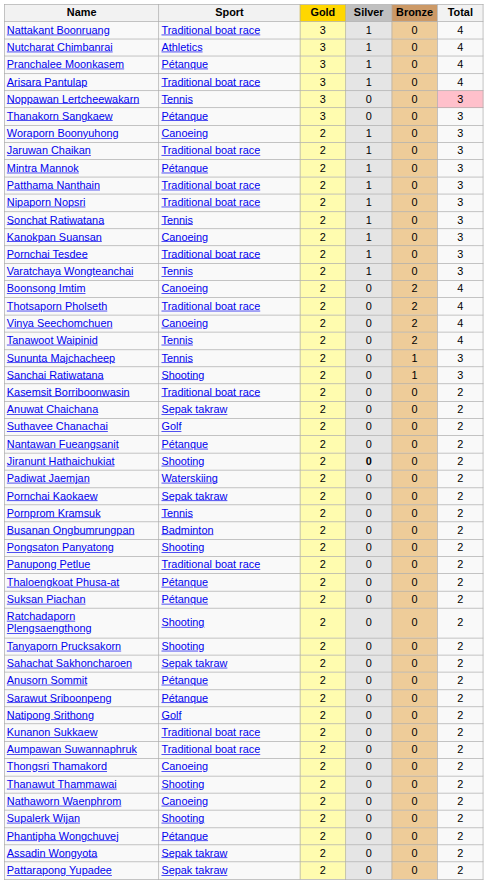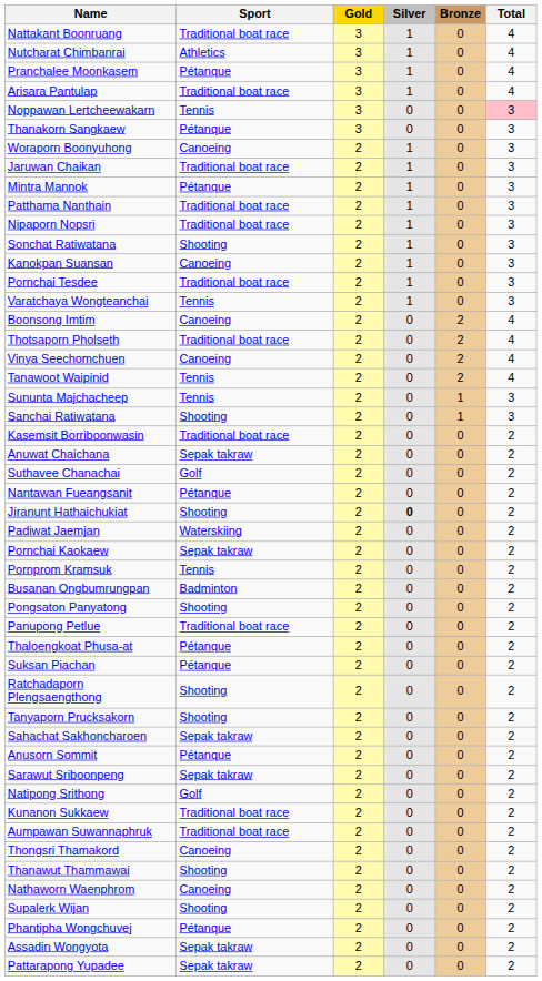 <table class="wikitable" style="text-align:center;">
 <tr>
 <th width=220>Name</th>
 <th width=200>Sport</th>
 <td bgcolor=gold width=60><strong>Gold</strong></td>
 <td bgcolor=silver width=60><strong>Silver</strong></td>
 <td bgcolor=#cc9966 width=60><strong>Bronze</strong></td>
 <th width=60>Total</th>
 </tr>
 <tr>
 <td align=left><a href='#'>Nattakant Boonruang</a></td>
 <td align=left><a href='#'>Traditional boat race</a></td>
 <td bgcolor=#fffcaf>3</td>
 <td bgcolor=#e5e5e5>1</td>
 <td bgcolor=#eecc99>0</td>
 <td>4</td>
 </tr>
 <tr>
 <td align=left><a href='#'>Nutcharat Chimbanrai</a></td>
 <td align=left><a href='#'>Athletics</a></td>
 <td bgcolor=#fffcaf>3</td>
 <td bgcolor=#e5e5e5>1</td>
 <td bgcolor=#eecc99>0</td>
 <td>4</td>
 </tr>
 <tr>
 <td align=left><a href='#'>Pranchalee Moonkasem</a></td>
 <td align=left><a href='#'>Pétanque</a></td>
 <td bgcolor=#fffcaf>3</td>
 <td bgcolor=#e5e5e5>1</td>
 <td bgcolor=#eecc99>0</td>
 <td>4</td>
 </tr>
 <tr>
 <td align=left><a href='#'>Arisara Pantulap</a></td>
 <td align=left><a href='#'>Traditional boat race</a></td>
 <td bgcolor=#fffcaf>3</td>
 <td bgcolor=#e5e5e5>1</td>
 <td bgcolor=#eecc99>0</td>
 <td>4</td>
 </tr>
 <tr>
 <td align=left><a href='#'>Noppawan Lertcheewakarn</a></td>
 <td align=left><a href='#'>Tennis</a></td>
 <td bgcolor=#fffcaf>3</td>
 <td bgcolor=#e5e5e5>0</td>
 <td bgcolor=#eecc99>0</td>
 <td style="background: pink;">3</td>
 </tr>
 <tr>
 <td align=left><a href='#'>Thanakorn Sangkaew</a></td>
 <td align=left><a href='#'>Pétanque</a></td>
 <td bgcolor=#fffcaf>3</td>
 <td bgcolor=#e5e5e5>0</td>
 <td bgcolor=#eecc99>0</td>
 <td>3</td>
 </tr>
 <tr>
 <td align=left><a href='#'>Woraporn Boonyuhong</a></td>
 <td align=left><a href='#'>Canoeing</a></td>
 <td bgcolor=#fffcaf>2</td>
 <td bgcolor=#e5e5e5>1</td>
 <td bgcolor=#eecc99>0</td>
 <td>3</td>
 </tr>
 <tr>
 <td align=left><a href='#'>Jaruwan Chaikan</a></td>
 <td align=left><a href='#'>Traditional boat race</a></td>
 <td bgcolor=#fffcaf>2</td>
 <td bgcolor=#e5e5e5>1</td>
 <td bgcolor=#eecc99>0</td>
 <td>3</td>
 </tr>
 <tr>
 <td align=left><a href='#'>Mintra Mannok</a></td>
 <td align=left><a href='#'>Pétanque</a></td>
 <td bgcolor=#fffcaf>2</td>
 <td bgcolor=#e5e5e5>1</td>
 <td bgcolor=#eecc99>0</td>
 <td>3</td>
 </tr>
 <tr>
 <td align=left><a href='#'>Patthama Nanthain</a></td>
 <td align=left><a href='#'>Traditional boat race</a></td>
 <td bgcolor=#fffcaf>2</td>
 <td bgcolor=#e5e5e5>1</td>
 <td bgcolor=#eecc99>0</td>
 <td>3</td>
 </tr>
 <tr>
 <td align=left><a href='#'>Nipaporn Nopsri</a></td>
 <td align=left><a href='#'>Traditional boat race</a></td>
 <td bgcolor=#fffcaf>2</td>
 <td bgcolor=#e5e5e5>1</td>
 <td bgcolor=#eecc99>0</td>
 <td>3</td>
 </tr>
 <tr>
 <td align=left><a href='#'>Sonchat Ratiwatana</a></td>
-<td align=left><a href='#'>Tennis</a></td>
+<td align=left><a href='#'>Shooting</a></td>
 <td bgcolor=#fffcaf>2</td>
 <td bgcolor=#e5e5e5>1</td>
 <td bgcolor=#eecc99>0</td>
 <td>3</td>
 </tr>
 <tr>
 <td align=left><a href='#'>Kanokpan Suansan</a></td>
 <td align=left><a href='#'>Canoeing</a></td>
 <td bgcolor=#fffcaf>2</td>
 <td bgcolor=#e5e5e5>1</td>
 <td bgcolor=#eecc99>0</td>
 <td>3</td>
 </tr>
 <tr>
 <td align=left><a href='#'>Pornchai Tesdee</a></td>
 <td align=left><a href='#'>Traditional boat race</a></td>
 <td bgcolor=#fffcaf>2</td>
 <td bgcolor=#e5e5e5>1</td>
 <td bgcolor=#eecc99>0</td>
 <td>3</td>
 </tr>
 <tr>
 <td align=left><a href='#'>Varatchaya Wongteanchai</a></td>
 <td align=left><a href='#'>Tennis</a></td>
 <td bgcolor=#fffcaf>2</td>
 <td bgcolor=#e5e5e5>1</td>
 <td bgcolor=#eecc99>0</td>
 <td>3</td>
 </tr>
 <tr>
 <td align=left><a href='#'>Boonsong Imtim</a></td>
 <td align=left><a href='#'>Canoeing</a></td>
 <td bgcolor=#fffcaf>2</td>
 <td bgcolor=#e5e5e5>0</td>
 <td bgcolor=#eecc99>2</td>
 <td>4</td>
 </tr>
 <tr>
 <td align=left><a href='#'>Thotsaporn Pholseth</a></td>
 <td align=left><a href='#'>Traditional boat race</a></td>
 <td bgcolor=#fffcaf>2</td>
 <td bgcolor=#e5e5e5>0</td>
 <td bgcolor=#eecc99>2</td>
 <td>4</td>
 </tr>
 <tr>
 <td align=left><a href='#'>Vinya Seechomchuen</a></td>
 <td align=left><a href='#'>Canoeing</a></td>
 <td bgcolor=#fffcaf>2</td>
 <td bgcolor=#e5e5e5>0</td>
 <td bgcolor=#eecc99>2</td>
 <td>4</td>
 </tr>
 <tr>
 <td align=left><a href='#'>Tanawoot Waipinid</a></td>
 <td align=left><a href='#'>Tennis</a></td>
 <td bgcolor=#fffcaf>2</td>
 <td bgcolor=#e5e5e5>0</td>
 <td bgcolor=#eecc99>2</td>
 <td>4</td>
 </tr>
 <tr>
 <td align=left><a href='#'>Sununta Majchacheep</a></td>
 <td align=left><a href='#'>Tennis</a></td>
 <td bgcolor=#fffcaf>2</td>
 <td bgcolor=#e5e5e5>0</td>
 <td bgcolor=#eecc99>1</td>
 <td>3</td>
 </tr>
 <tr>
 <td align=left><a href='#'>Sanchai Ratiwatana</a></td>
 <td align=left><a href='#'>Shooting</a></td>
 <td bgcolor=#fffcaf>2</td>
 <td bgcolor=#e5e5e5>0</td>
 <td bgcolor=#eecc99>1</td>
 <td>3</td>
 </tr>
 <tr>
 <td align=left><a href='#'>Kasemsit Borriboonwasin</a></td>
 <td align=left><a href='#'>Traditional boat race</a></td>
 <td bgcolor=#fffcaf>2</td>
 <td bgcolor=#e5e5e5>0</td>
 <td bgcolor=#eecc99>0</td>
 <td>2</td>
 </tr>
 <tr>
 <td align=left><a href='#'>Anuwat Chaichana</a></td>
 <td align=left><a href='#'>Sepak takraw</a></td>
 <td bgcolor=#fffcaf>2</td>
 <td bgcolor=#e5e5e5>0</td>
 <td bgcolor=#eecc99>0</td>
 <td>2</td>
 </tr>
 <tr>
 <td align=left><a href='#'>Suthavee Chanachai</a></td>
 <td align=left><a href='#'>Golf</a></td>
 <td bgcolor=#fffcaf>2</td>
 <td bgcolor=#e5e5e5>0</td>
 <td bgcolor=#eecc99>0</td>
 <td>2</td>
 </tr>
 <tr>
 <td align=left><a href='#'>Nantawan Fueangsanit</a></td>
 <td align=left><a href='#'>Pétanque</a></td>
 <td bgcolor=#fffcaf>2</td>
 <td bgcolor=#e5e5e5>0</td>
 <td bgcolor=#eecc99>0</td>
 <td>2</td>
 </tr>
 <tr>
 <td align=left><a href='#'>Jiranunt Hathaichukiat</a></td>
 <td align=left><a href='#'>Shooting</a></td>
 <td bgcolor=#fffcaf>2</td>
 <td bgcolor=#e5e5e5><strong>0</strong></td>
 <td bgcolor=#eecc99>0</td>
 <td>2</td>
 </tr>
 <tr>
 <td align=left><a href='#'>Padiwat Jaemjan</a></td>
 <td align=left><a href='#'>Waterskiing</a></td>
 <td bgcolor=#fffcaf>2</td>
 <td bgcolor=#e5e5e5>0</td>
 <td bgcolor=#eecc99>0</td>
 <td>2</td>
 </tr>
 <tr>
 <td align=left><a href='#'>Pornchai Kaokaew</a></td>
 <td align=left><a href='#'>Sepak takraw</a></td>
 <td bgcolor=#fffcaf>2</td>
 <td bgcolor=#e5e5e5>0</td>
 <td bgcolor=#eecc99>0</td>
 <td>2</td>
 </tr>
 <tr>
 <td align=left><a href='#'>Pornprom Kramsuk</a></td>
 <td align=left><a href='#'>Tennis</a></td>
 <td bgcolor=#fffcaf>2</td>
 <td bgcolor=#e5e5e5>0</td>
 <td bgcolor=#eecc99>0</td>
 <td>2</td>
 </tr>
 <tr>
 <td align=left><a href='#'>Busanan Ongbumrungpan</a></td>
 <td align=left><a href='#'>Badminton</a></td>
 <td bgcolor=#fffcaf>2</td>
 <td bgcolor=#e5e5e5>0</td>
 <td bgcolor=#eecc99>0</td>
 <td>2</td>
 </tr>
 <tr>
 <td align=left><a href='#'>Pongsaton Panyatong</a></td>
 <td align=left><a href='#'>Shooting</a></td>
 <td bgcolor=#fffcaf>2</td>
 <td bgcolor=#e5e5e5>0</td>
 <td bgcolor=#eecc99>0</td>
 <td>2</td>
 </tr>
 <tr>
 <td align=left><a href='#'>Panupong Petlue</a></td>
 <td align=left><a href='#'>Traditional boat race</a></td>
 <td bgcolor=#fffcaf>2</td>
 <td bgcolor=#e5e5e5>0</td>
 <td bgcolor=#eecc99>0</td>
 <td>2</td>
 </tr>
 <tr>
 <td align=left><a href='#'>Thaloengkoat Phusa-at</a></td>
 <td align=left><a href='#'>Pétanque</a></td>
 <td bgcolor=#fffcaf>2</td>
 <td bgcolor=#e5e5e5>0</td>
 <td bgcolor=#eecc99>0</td>
 <td>2</td>
 </tr>
 <tr>
 <td align=left><a href='#'>Suksan Piachan</a></td>
 <td align=left><a href='#'>Pétanque</a></td>
 <td bgcolor=#fffcaf>2</td>
 <td bgcolor=#e5e5e5>0</td>
 <td bgcolor=#eecc99>0</td>
 <td>2</td>
 </tr>
 <tr>
 <td align=left><a href='#'>Ratchadaporn Plengsaengthong</a></td>
 <td align=left><a href='#'>Shooting</a></td>
 <td bgcolor=#fffcaf>2</td>
 <td bgcolor=#e5e5e5>0</td>
 <td bgcolor=#eecc99>0</td>
 <td>2</td>
 </tr>
 <tr>
 <td align=left><a href='#'>Tanyaporn Prucksakorn</a></td>
 <td align=left><a href='#'>Shooting</a></td>
 <td bgcolor=#fffcaf>2</td>
 <td bgcolor=#e5e5e5>0</td>
 <td bgcolor=#eecc99>0</td>
 <td>2</td>
 </tr>
 <tr>
 <td align=left><a href='#'>Sahachat Sakhoncharoen</a></td>
 <td align=left><a href='#'>Sepak takraw</a></td>
 <td bgcolor=#fffcaf>2</td>
 <td bgcolor=#e5e5e5>0</td>
 <td bgcolor=#eecc99>0</td>
 <td>2</td>
 </tr>
 <tr>
 <td align=left><a href='#'>Anusorn Sommit</a></td>
 <td align=left><a href='#'>Pétanque</a></td>
 <td bgcolor=#fffcaf>2</td>
 <td bgcolor=#e5e5e5>0</td>
 <td bgcolor=#eecc99>0</td>
 <td>2</td>
 </tr>
 <tr>
 <td align=left><a href='#'>Sarawut Sriboonpeng</a></td>
-<td align=left><a href='#'>Pétanque</a></td>
+<td align=left><a href='#'>Sepak takraw</a></td>
 <td bgcolor=#fffcaf>2</td>
 <td bgcolor=#e5e5e5>0</td>
 <td bgcolor=#eecc99>0</td>
 <td>2</td>
 </tr>
 <tr>
 <td align=left><a href='#'>Natipong Srithong</a></td>
 <td align=left><a href='#'>Golf</a></td>
 <td bgcolor=#fffcaf>2</td>
 <td bgcolor=#e5e5e5>0</td>
 <td bgcolor=#eecc99>0</td>
 <td>2</td>
 </tr>
 <tr>
 <td align=left><a href='#'>Kunanon Sukkaew</a></td>
 <td align=left><a href='#'>Traditional boat race</a></td>
 <td bgcolor=#fffcaf>2</td>
 <td bgcolor=#e5e5e5>0</td>
 <td bgcolor=#eecc99>0</td>
 <td>2</td>
 </tr>
 <tr>
 <td align=left><a href='#'>Aumpawan Suwannaphruk</a></td>
 <td align=left><a href='#'>Traditional boat race</a></td>
 <td bgcolor=#fffcaf>2</td>
 <td bgcolor=#e5e5e5>0</td>
 <td bgcolor=#eecc99>0</td>
 <td>2</td>
 </tr>
 <tr>
 <td align=left><a href='#'>Thongsri Thamakord</a></td>
 <td align=left><a href='#'>Canoeing</a></td>
 <td bgcolor=#fffcaf>2</td>
 <td bgcolor=#e5e5e5>0</td>
 <td bgcolor=#eecc99>0</td>
 <td>2</td>
 </tr>
 <tr>
 <td align=left><a href='#'>Thanawut Thammawai</a></td>
 <td align=left><a href='#'>Shooting</a></td>
 <td bgcolor=#fffcaf>2</td>
 <td bgcolor=#e5e5e5>0</td>
 <td bgcolor=#eecc99>0</td>
 <td>2</td>
 </tr>
 <tr>
 <td align=left><a href='#'>Nathaworn Waenphrom</a></td>
 <td align=left><a href='#'>Canoeing</a></td>
 <td bgcolor=#fffcaf>2</td>
 <td bgcolor=#e5e5e5>0</td>
 <td bgcolor=#eecc99>0</td>
 <td>2</td>
 </tr>
 <tr>
 <td align=left><a href='#'>Supalerk Wijan</a></td>
 <td align=left><a href='#'>Shooting</a></td>
 <td bgcolor=#fffcaf>2</td>
 <td bgcolor=#e5e5e5>0</td>
 <td bgcolor=#eecc99>0</td>
 <td>2</td>
 </tr>
 <tr>
 <td align=left><a href='#'>Phantipha Wongchuvej</a></td>
 <td align=left><a href='#'>Pétanque</a></td>
 <td bgcolor=#fffcaf>2</td>
 <td bgcolor=#e5e5e5>0</td>
 <td bgcolor=#eecc99>0</td>
 <td>2</td>
 </tr>
 <tr>
 <td align=left><a href='#'>Assadin Wongyota</a></td>
 <td align=left><a href='#'>Sepak takraw</a></td>
 <td bgcolor=#fffcaf>2</td>
 <td bgcolor=#e5e5e5>0</td>
 <td bgcolor=#eecc99>0</td>
 <td>2</td>
 </tr>
 <tr>
 <td align=left><a href='#'>Pattarapong Yupadee</a></td>
 <td align=left><a href='#'>Sepak takraw</a></td>
 <td bgcolor=#fffcaf>2</td>
 <td bgcolor=#e5e5e5>0</td>
 <td bgcolor=#eecc99>0</td>
 <td>2</td>
 </tr>
 </table>
